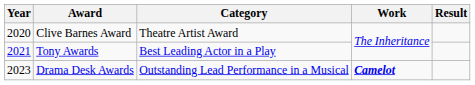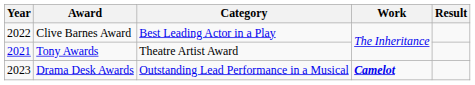 <table class="wikitable">
 <tr>
 <th>Year</th>
 <th>Award</th>
 <th>Category</th>
 <th>Work</th>
 <th>Result</th>
 </tr>
 <tr>
-<td>2020</td>
+<td>2022</td>
 <td>Clive Barnes Award</td>
-<td>Theatre Artist Award</td>
+<td><a href='#'>Best Leading Actor in a Play</a></td>
 <td rowspan="2"><em><a href='#'>The Inheritance</a></em></td>
 <td></td>
 </tr>
 <tr>
 <td><a href='#'>2021</a></td>
 <td><a href='#'>Tony Awards</a></td>
-<td><a href='#'>Best Leading Actor in a Play</a></td>
+<td>Theatre Artist Award</td>
 <td></td>
 </tr>
 <tr>
 <td>2023</td>
 <td><a href='#'>Drama Desk Awards</a></td>
 <td><a href='#'>Outstanding Lead Performance in a Musical</a></td>
 <td><strong><em><a href='#'>Camelot</a></em></strong></td>
 <td></td>
 </tr>
 </table>
